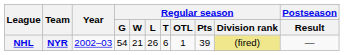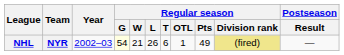 <table class="wikitable" style="font-size: 95%; text-align:center;">
 <tr>
 <th rowspan="2">League</th>
 <th rowspan="2">Team</th>
 <th rowspan="2">Year</th>
 <th colspan="7"><a href='#'>Regular season</a></th>
 <th><a href='#'>Postseason</a></th>
 </tr>
 <tr>
 <th>G</th>
 <th>W</th>
 <th>L</th>
 <th>T</th>
 <th>OTL</th>
 <th>Pts</th>
 <th>Division rank</th>
 <th>Result</th>
 </tr>
 <tr>
 <th><a href='#'>NHL</a></th>
 <th><a href='#'>NYR</a></th>
 <td><a href='#'>2002–03</a></td>
-<td>54</td>
+<td style="background: lightyellow;">54</td>
 <td>21</td>
 <td>26</td>
 <td>6</td>
 <td>1</td>
-<td>39</td>
+<td>49</td>
 <td style="background: khaki;">(fired)</td>
 <td>—</td>
 </tr>
 </table>
